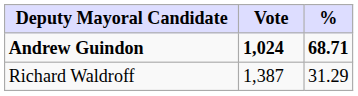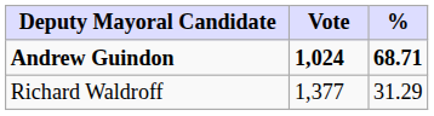 <table class="wikitable">
 <tr>
 <th style="background:#ddf; width:200px;">Deputy Mayoral Candidate</th>
 <th style="background:#ddf; width:50px;">Vote</th>
 <th style="background:#ddf; width:30px;">%</th>
 </tr>
 <tr>
 <td><strong>Andrew Guindon</strong></td>
 <td><strong>1,024</strong></td>
 <td><strong>68.71</strong></td>
 </tr>
 <tr>
 <td>Richard Waldroff</td>
-<td>1,387</td>
+<td>1,377</td>
 <td>31.29</td>
 </tr>
 </table>
